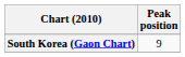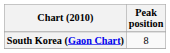 <table class="wikitable sortable plainrowheaders" style="text-align:center">
 <tr>
 <th scope="col">Chart (2010)</th>
 <th scope="col">Peak<br>position</th>
 </tr>
 <tr>
 </tr>
 <tr>
 </tr>
 <tr>
 </tr>
 <tr>
 </tr>
 <tr>
 </tr>
 <tr>
 </tr>
 <tr>
 <th scope="row">South Korea (<a href='#'>Gaon Chart</a>)</th>
-<td>9</td>
+<td>8</td>
 </tr>
 <tr>
 </tr>
 <tr>
 </tr>
 <tr>
 </tr>
 <tr>
 </tr>
 </table>
